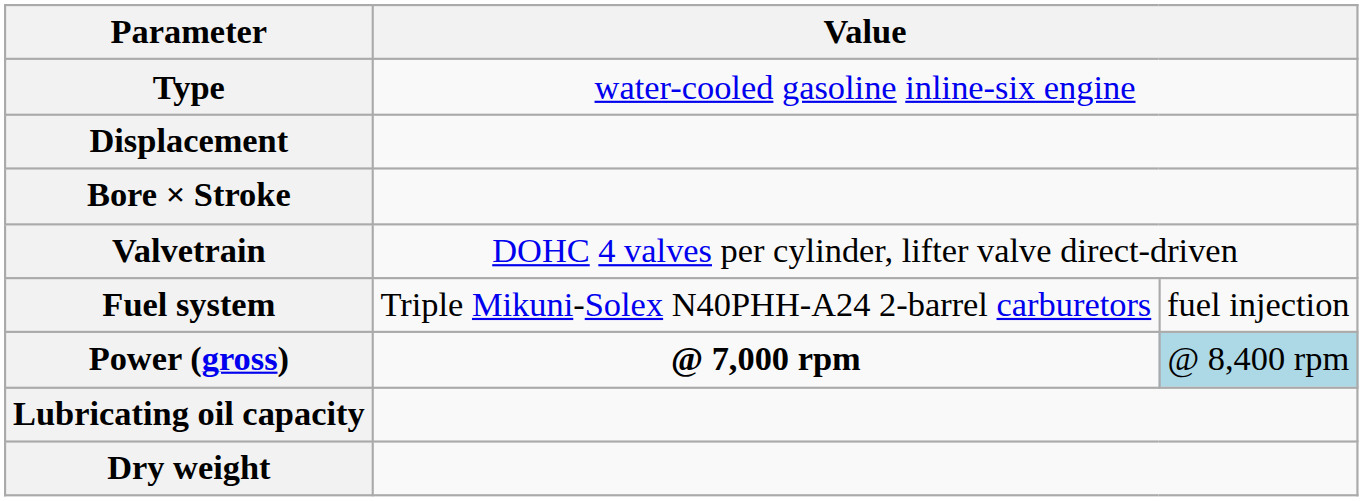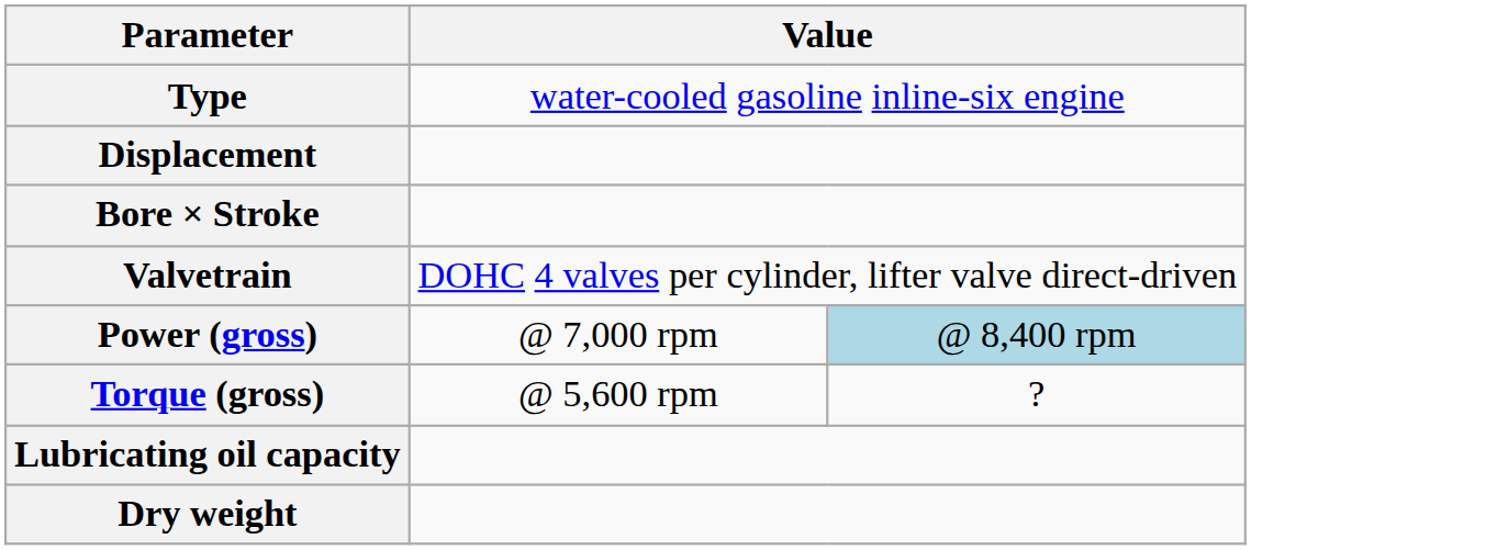 <table class=wikitable style="font-size:100%;text-align:center;">
 <tr>
 <th>Parameter</th>
 <th colspan=2>Value</th>
 </tr>
 <tr>
 <th>Type</th>
 <td colspan=2><a href='#'>water-cooled</a> <a href='#'>gasoline</a> <a href='#'>inline-six engine</a></td>
 </tr>
 <tr>
 <th>Displacement</th>
 <td colspan=2></td>
 </tr>
 <tr>
 <th>Bore × Stroke</th>
 <td colspan=2></td>
 </tr>
 <tr>
 <th>Valvetrain</th>
 <td colspan=2><a href='#'>DOHC</a> <a href='#'>4 valves</a> per cylinder, lifter valve direct-driven</td>
 </tr>
 <tr>
-<th>Fuel system</th>
-<td>Triple <a href='#'>Mikuni</a>-<a href='#'>Solex</a> N40PHH-A24 2-barrel <a href='#'>carburetors</a></td>
-<td>fuel injection</td>
+<th>Power (<a href='#'>gross</a>)</th>
+<td> @ 7,000 rpm</td>
+<td style="background: lightblue;"> @ 8,400 rpm</td>
 </tr>
 <tr>
-<th>Power (<a href='#'>gross</a>)</th>
-<td><strong> @ 7,000 rpm</strong></td>
-<td style="background: lightblue;"> @ 8,400 rpm</td>
+<th><a href='#'>Torque</a> (gross)</th>
+<td> @ 5,600 rpm</td>
+<td>?</td>
 </tr>
 <tr>
 <th>Lubricating oil capacity</th>
 <td colspan=2></td>
 </tr>
 <tr>
 <th>Dry weight</th>
 <td colspan=2></td>
 </tr>
 </table>
